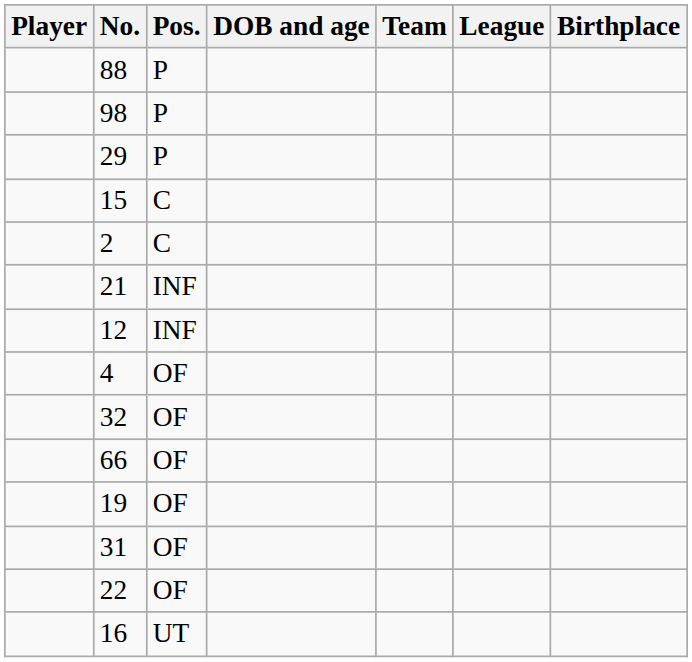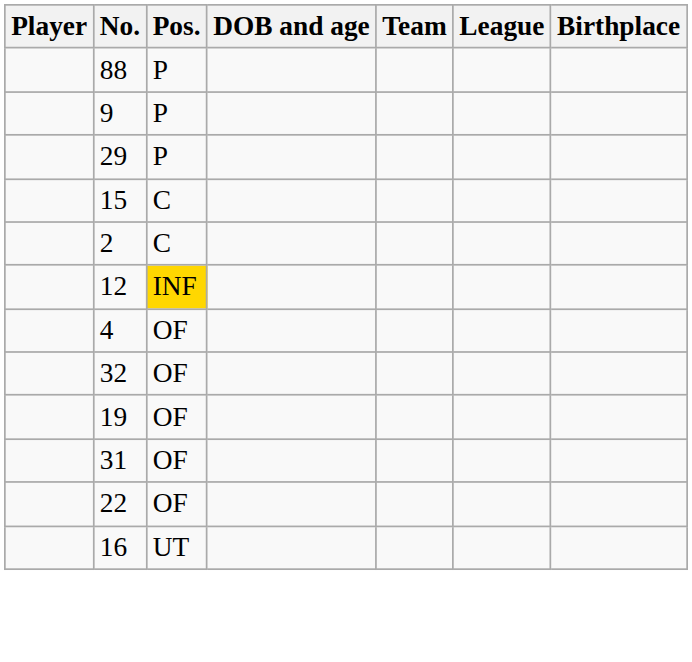 <table class="wikitable sortable">
 <tr>
 <th>Player</th>
 <th>No.</th>
 <th>Pos.</th>
 <th>DOB and age</th>
 <th>Team</th>
 <th>League</th>
 <th>Birthplace</th>
 </tr>
 <tr>
 <td></td>
 <td>88</td>
 <td>P</td>
 <td></td>
 <td></td>
 <td></td>
 <td></td>
 </tr>
 <tr>
 <td></td>
-<td>98</td>
+<td>9</td>
 <td>P</td>
 <td></td>
 <td></td>
 <td></td>
 <td></td>
 </tr>
 <tr>
 <td></td>
 <td>29</td>
 <td>P</td>
 <td></td>
 <td></td>
 <td></td>
 <td></td>
 </tr>
 <tr>
 <td></td>
 <td>15</td>
 <td>C</td>
 <td></td>
 <td></td>
 <td></td>
 <td></td>
 </tr>
 <tr>
 <td></td>
 <td>2</td>
 <td>C</td>
 <td></td>
 <td></td>
 <td></td>
 <td></td>
 </tr>
 <tr>
 <td></td>
-<td>21</td>
-<td>INF</td>
-<td></td>
-<td></td>
-<td></td>
-<td></td>
-</tr>
-<tr>
-<td></td>
 <td>12</td>
-<td>INF</td>
+<td style="background: gold;">INF</td>
 <td></td>
 <td></td>
 <td></td>
 <td></td>
 </tr>
 <tr>
 <td></td>
 <td>4</td>
 <td>OF</td>
 <td></td>
 <td></td>
 <td></td>
 <td></td>
 </tr>
 <tr>
 <td></td>
 <td>32</td>
-<td>OF</td>
-<td></td>
-<td></td>
-<td></td>
-<td></td>
-</tr>
-<tr>
-<td></td>
-<td>66</td>
 <td>OF</td>
 <td></td>
 <td></td>
 <td></td>
 <td></td>
 </tr>
 <tr>
 <td></td>
 <td>19</td>
 <td>OF</td>
 <td></td>
 <td></td>
 <td></td>
 <td></td>
 </tr>
 <tr>
 <td></td>
 <td>31</td>
 <td>OF</td>
 <td></td>
 <td></td>
 <td></td>
 <td></td>
 </tr>
 <tr>
 <td></td>
 <td>22</td>
 <td>OF</td>
 <td></td>
 <td></td>
 <td></td>
 <td></td>
 </tr>
 <tr>
 <td></td>
 <td>16</td>
 <td>UT</td>
 <td></td>
 <td></td>
 <td></td>
 <td></td>
 </tr>
 </table>
